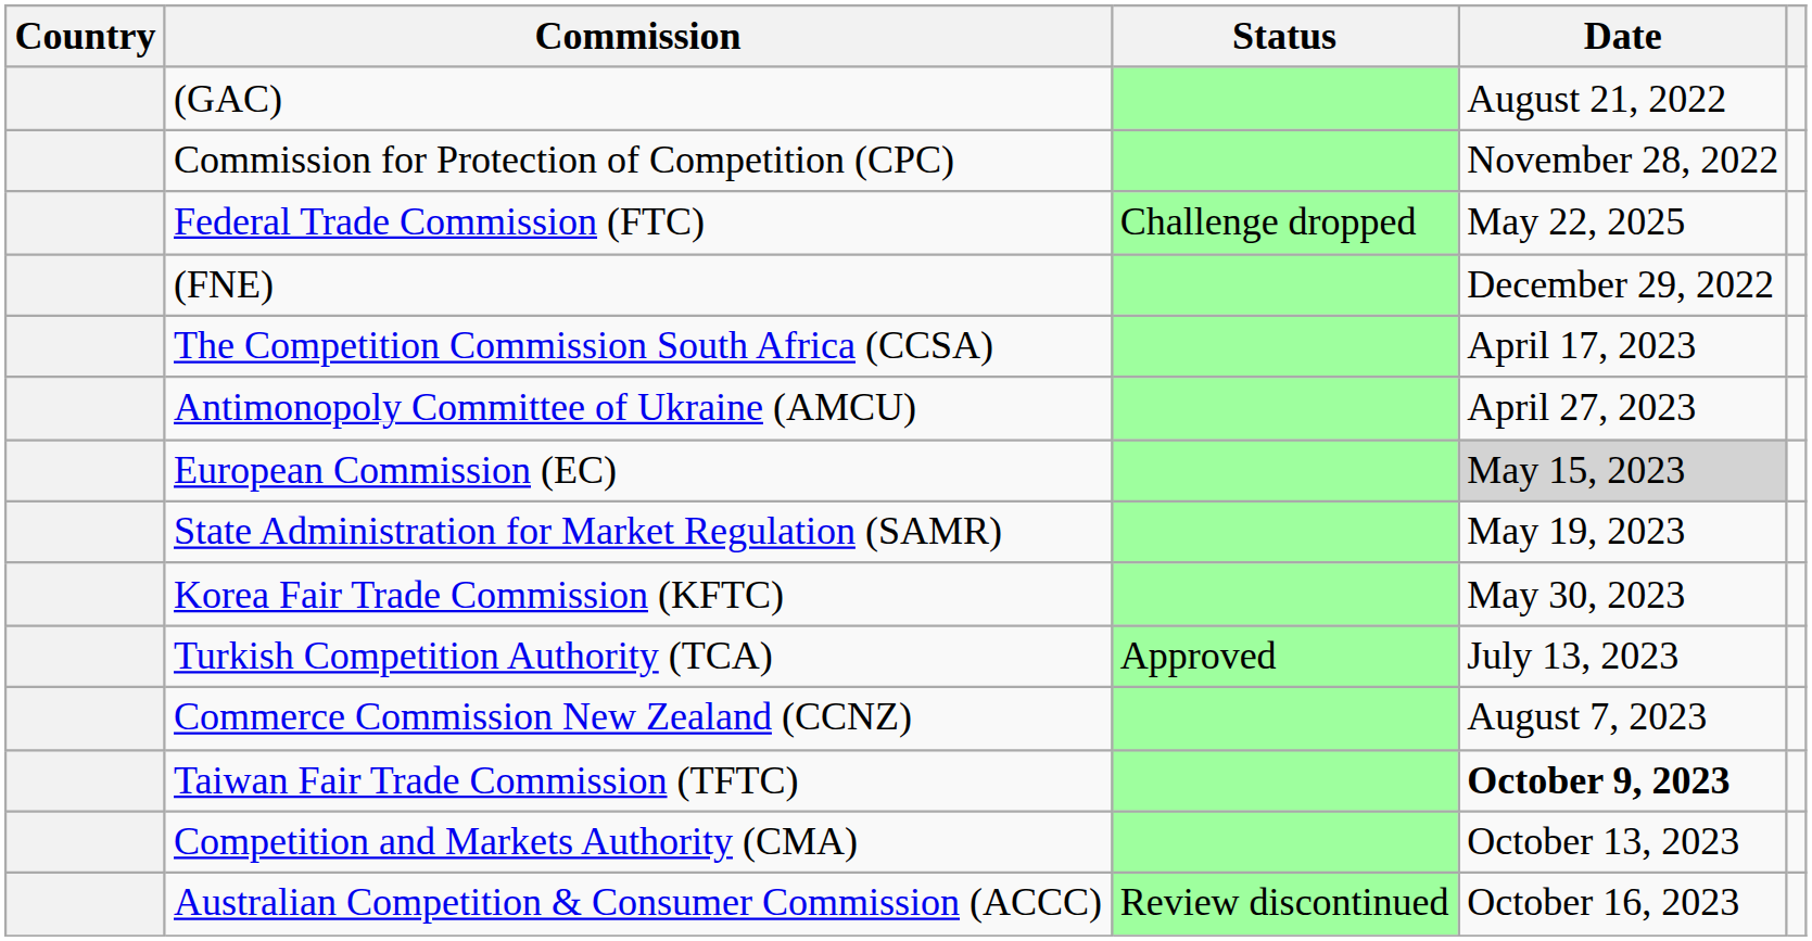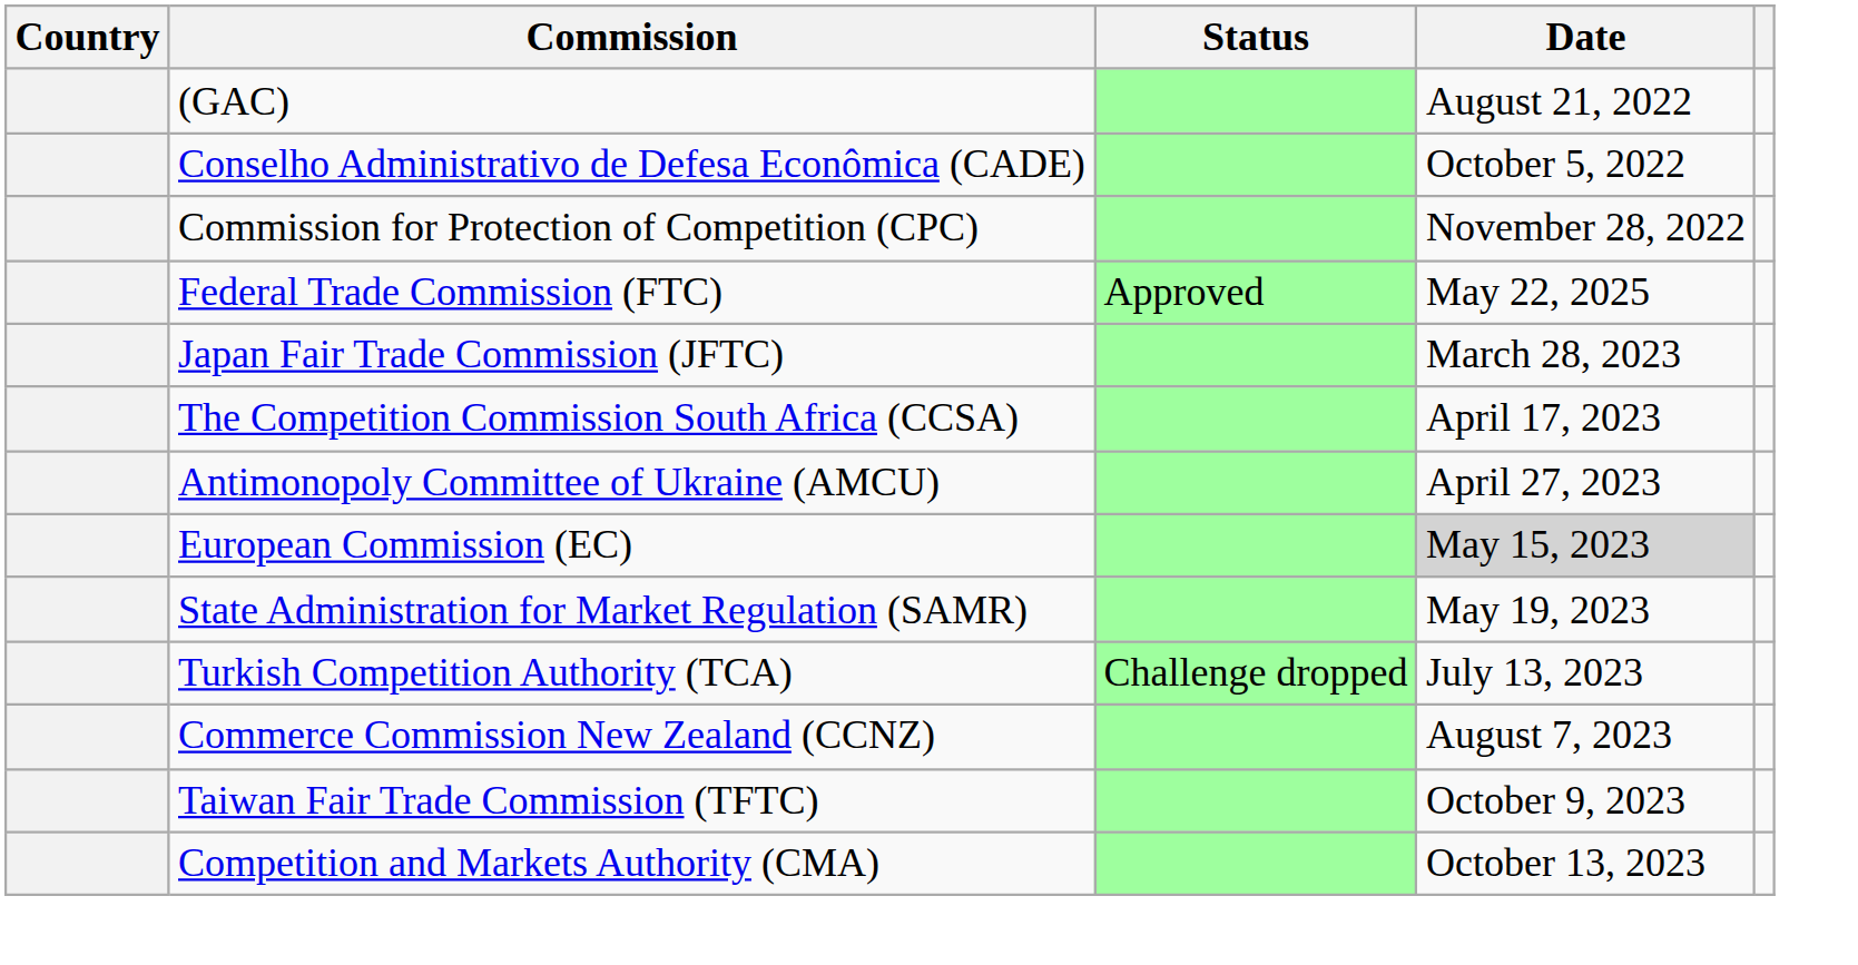 <table class="wikitable plainrowheaders">
 <tr>
 <th scope="col">Country</th>
 <th scope="col">Commission</th>
 <th scope="col">Status</th>
 <th scope="col">Date</th>
 <th scope="col"></th>
 </tr>
 <tr>
 <th scope="row"></th>
 <td> (GAC)</td>
 <td style="background:#9eff9e;"></td>
 <td>August 21, 2022</td>
 <td></td>
 </tr>
 <tr>
 <th scope="row"></th>
+<td><a href='#'>Conselho Administrativo de Defesa Econômica</a> (CADE)</td>
+<td style="background:#9eff9e;"></td>
+<td>October 5, 2022</td>
+<td></td>
+</tr>
+<tr>
+<th scope="row"></th>
 <td>Commission for Protection of Competition (CPC)</td>
 <td style="background:#9eff9e;"></td>
 <td>November 28, 2022</td>
 <td></td>
 </tr>
 <tr>
 <th scope="row"></th>
 <td><a href='#'>Federal Trade Commission</a> (FTC)</td>
-<td style="background:#9eff9e;">Challenge dropped</td>
+<td style="background:#9eff9e;">Approved</td>
 <td>May 22, 2025</td>
 <td></td>
 </tr>
 <tr>
 <th scope="row"></th>
-<td> (FNE)</td>
+<td><a href='#'>Japan Fair Trade Commission</a> (JFTC)</td>
 <td style="background:#9eff9e;"></td>
-<td>December 29, 2022</td>
+<td>March 28, 2023</td>
 <td></td>
 </tr>
 <tr>
 <th scope="row"></th>
 <td><a href='#'>The Competition Commission South Africa</a> (CCSA)</td>
 <td style="background:#9eff9e;"></td>
 <td>April 17, 2023</td>
 <td></td>
 </tr>
 <tr>
 <th scope="row"></th>
 <td><a href='#'>Antimonopoly Committee of Ukraine</a> (AMCU)</td>
 <td style="background:#9eff9e;"></td>
 <td>April 27, 2023</td>
 <td></td>
 </tr>
 <tr>
 <th scope="row"></th>
 <td><a href='#'>European Commission</a> (EC)</td>
 <td style="background:#9eff9e;"></td>
 <td style="background: lightgrey;">May 15, 2023</td>
 <td></td>
 </tr>
 <tr>
 <th scope="row"></th>
 <td><a href='#'>State Administration for Market Regulation</a> (SAMR)</td>
 <td style="background:#9eff9e;"></td>
 <td>May 19, 2023</td>
 <td></td>
 </tr>
 <tr>
 <th scope="row"></th>
-<td><a href='#'>Korea Fair Trade Commission</a> (KFTC)</td>
-<td style="background:#9eff9e;"></td>
-<td>May 30, 2023</td>
-<td></td>
-</tr>
-<tr>
-<th scope="row"></th>
 <td><a href='#'>Turkish Competition Authority</a> (TCA)</td>
-<td style="background:#9eff9e;">Approved</td>
+<td style="background:#9eff9e;">Challenge dropped</td>
 <td>July 13, 2023</td>
 <td></td>
 </tr>
 <tr>
 <th scope="row"></th>
 <td><a href='#'>Commerce Commission New Zealand</a> (CCNZ)</td>
 <td style="background:#9eff9e;"></td>
 <td>August 7, 2023</td>
 <td></td>
 </tr>
 <tr>
 <th scope="row"></th>
 <td><a href='#'>Taiwan Fair Trade Commission</a> (TFTC)</td>
 <td style="background:#9eff9e;"></td>
-<td><strong>October 9, 2023</strong></td>
+<td>October 9, 2023</td>
 <td></td>
 </tr>
 <tr>
 <th scope="row"></th>
 <td><a href='#'>Competition and Markets Authority</a> (CMA)</td>
 <td style="background:#9eff9e;"></td>
 <td>October 13, 2023</td>
 <td></td>
 </tr>
-<tr>
-<th scope="row"></th>
-<td><a href='#'>Australian Competition & Consumer Commission</a> (ACCC)</td>
-<td style="background:#9eff9e;">Review discontinued</td>
-<td>October 16, 2023</td>
-<td></td>
-</tr>
 </table>
